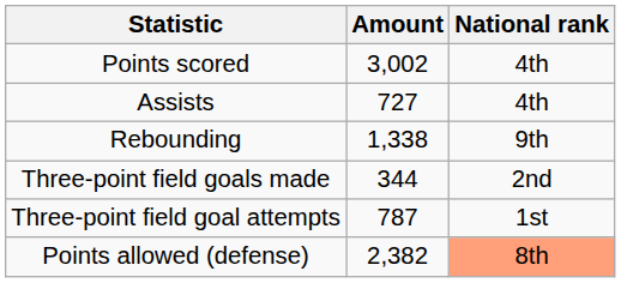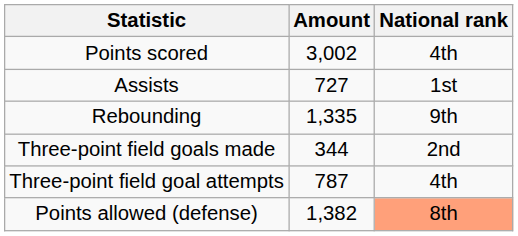 <table class="wikitable sortable" style="text-align: center">
 <tr>
 <th>Statistic</th>
 <th>Amount</th>
 <th>National rank</th>
 </tr>
 <tr>
 <td>Points scored</td>
 <td>3,002</td>
 <td>4th</td>
 </tr>
 <tr>
 <td>Assists</td>
 <td>727</td>
-<td>4th</td>
+<td>1st</td>
 </tr>
 <tr>
 <td>Rebounding</td>
-<td>1,338</td>
+<td>1,335</td>
 <td>9th</td>
 </tr>
 <tr>
 <td>Three-point field goals made</td>
 <td>344</td>
 <td>2nd</td>
 </tr>
 <tr>
 <td>Three-point field goal attempts</td>
 <td>787</td>
-<td>1st</td>
+<td>4th</td>
 </tr>
 <tr>
 <td>Points allowed (defense)</td>
-<td>2,382</td>
+<td>1,382</td>
 <td style="background: lightsalmon;">8th</td>
 </tr>
 </table>
